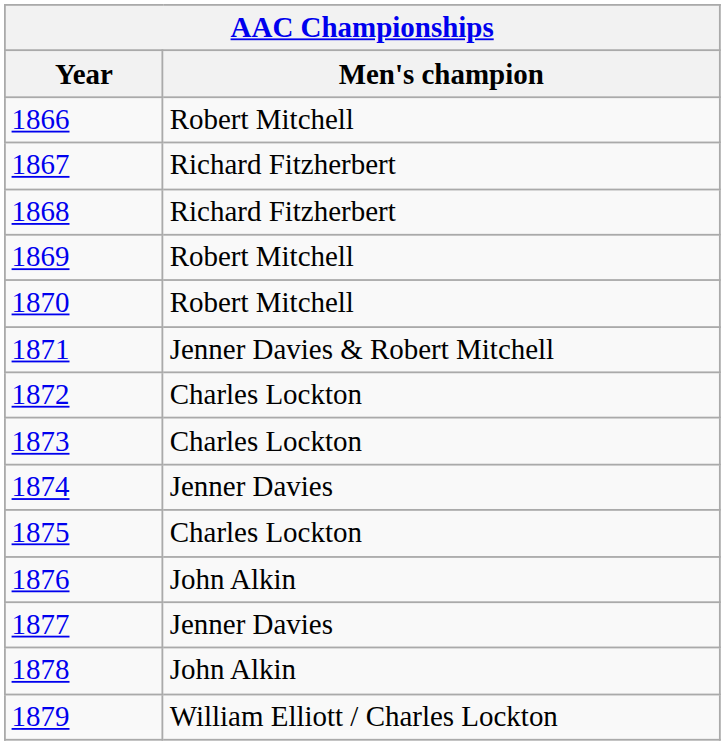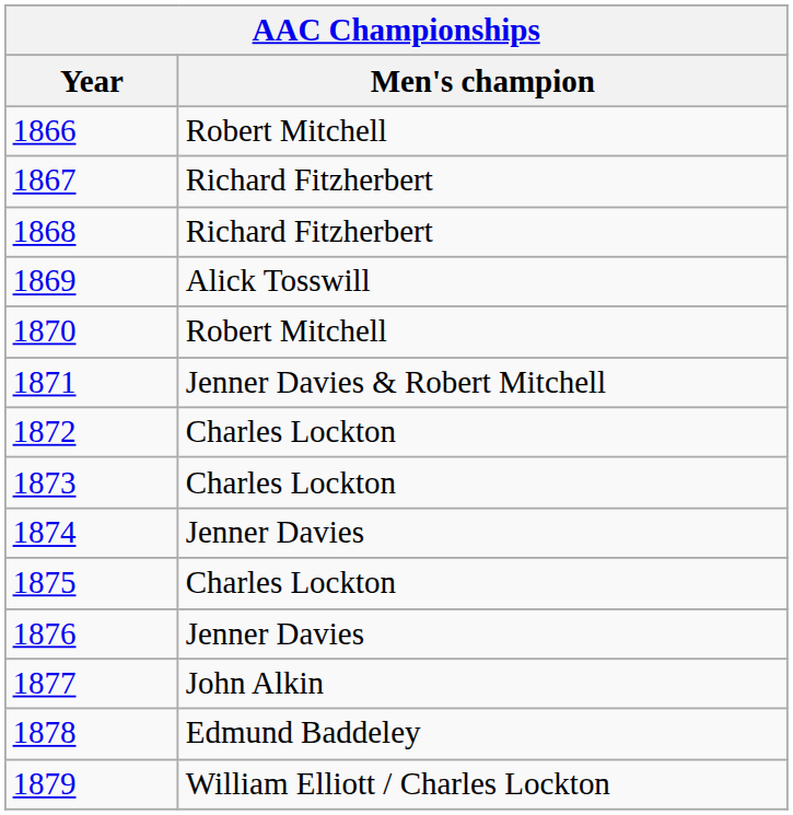 <table class="wikitable">
 <tr>
 <th colspan="2"><a href='#'>AAC Championships</a><br></th>
 </tr>
 <tr>
 <th width=80>Year</th>
 <th width=300>Men's champion</th>
 </tr>
 <tr>
 <td><a href='#'>1866</a></td>
 <td>Robert Mitchell</td>
 </tr>
 <tr>
 <td><a href='#'>1867</a></td>
 <td>Richard Fitzherbert</td>
 </tr>
 <tr>
 <td><a href='#'>1868</a></td>
 <td>Richard Fitzherbert</td>
 </tr>
 <tr>
 <td><a href='#'>1869</a></td>
-<td>Robert Mitchell</td>
+<td>Alick Tosswill</td>
 </tr>
 <tr>
 <td><a href='#'>1870</a></td>
 <td>Robert Mitchell</td>
 </tr>
 <tr>
 <td><a href='#'>1871</a></td>
 <td>Jenner Davies & Robert Mitchell</td>
 </tr>
 <tr>
 <td><a href='#'>1872</a></td>
 <td>Charles Lockton</td>
 </tr>
 <tr>
 <td><a href='#'>1873</a></td>
 <td>Charles Lockton</td>
 </tr>
 <tr>
 <td><a href='#'>1874</a></td>
 <td>Jenner Davies</td>
 </tr>
 <tr>
 <td><a href='#'>1875</a></td>
 <td>Charles Lockton</td>
 </tr>
 <tr>
 <td><a href='#'>1876</a></td>
+<td>Jenner Davies</td>
+</tr>
+<tr>
+<td><a href='#'>1877</a></td>
 <td>John Alkin</td>
 </tr>
 <tr>
-<td><a href='#'>1877</a></td>
-<td>Jenner Davies</td>
-</tr>
-<tr>
 <td><a href='#'>1878</a></td>
-<td>John Alkin</td>
+<td>Edmund Baddeley</td>
 </tr>
 <tr>
 <td><a href='#'>1879</a></td>
 <td>William Elliott / Charles Lockton</td>
 </tr>
 </table>
